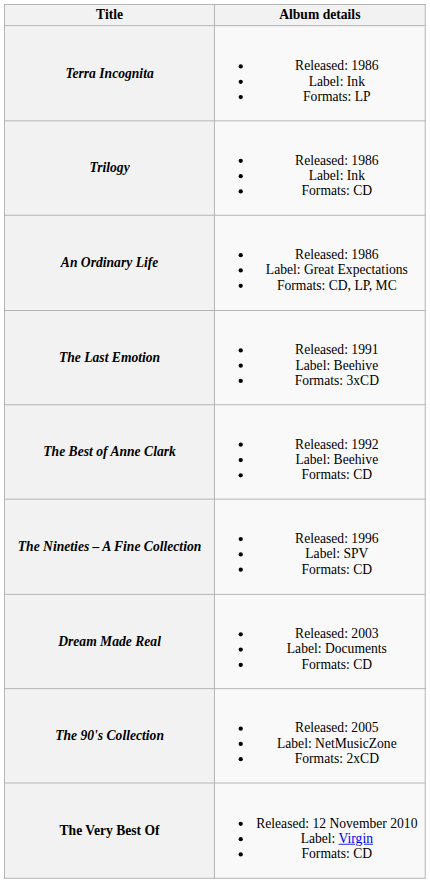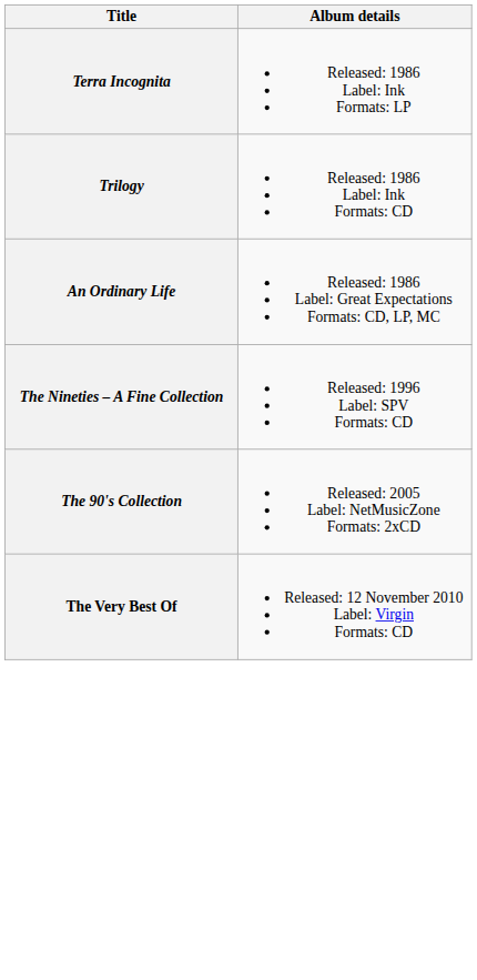 <table class="wikitable plainrowheaders" style="text-align:center;">
 <tr>
 <th scope="col" style="width:15em;">Title</th>
 <th scope="col" style="width:15em;">Album details</th>
 </tr>
 <tr>
 <th scope="row"><em>Terra Incognita</em></th>
 <td><br><ul><li>Released: 1986</li><li>Label: Ink</li><li>Formats: LP</li></ul></td>
 </tr>
 <tr>
 <th scope="row"><em>Trilogy</em></th>
 <td><br><ul><li>Released: 1986</li><li>Label: Ink</li><li>Formats: CD</li></ul></td>
 </tr>
 <tr>
 <th scope="row"><em>An Ordinary Life</em></th>
 <td><br><ul><li>Released: 1986</li><li>Label: Great Expectations</li><li>Formats: CD, LP, MC</li></ul></td>
 </tr>
 <tr>
-<th scope="row"><em>The Last Emotion</em></th>
-<td><br><ul><li>Released: 1991</li><li>Label: Beehive</li><li>Formats: 3xCD</li></ul></td>
-</tr>
-<tr>
-<th scope="row"><em>The Best of Anne Clark</em></th>
-<td><br><ul><li>Released: 1992</li><li>Label: Beehive</li><li>Formats: CD</li></ul></td>
-</tr>
-<tr>
 <th scope="row"><em>The Nineties – A Fine Collection</em></th>
 <td><br><ul><li>Released: 1996</li><li>Label: SPV</li><li>Formats: CD</li></ul></td>
-</tr>
-<tr>
-<th scope="row"><em>Dream Made Real</em></th>
-<td><br><ul><li>Released: 2003</li><li>Label: Documents</li><li>Formats: CD</li></ul></td>
 </tr>
 <tr>
 <th scope="row"><em>The 90's Collection</em></th>
 <td><br><ul><li>Released: 2005</li><li>Label: NetMusicZone</li><li>Formats: 2xCD</li></ul></td>
 </tr>
 <tr>
 <th scope="row">The Very Best Of</th>
 <td><br><ul><li>Released: 12 November 2010</li><li>Label: <a href='#'>Virgin</a></li><li>Formats: CD</li></ul></td>
 </tr>
 </table>
